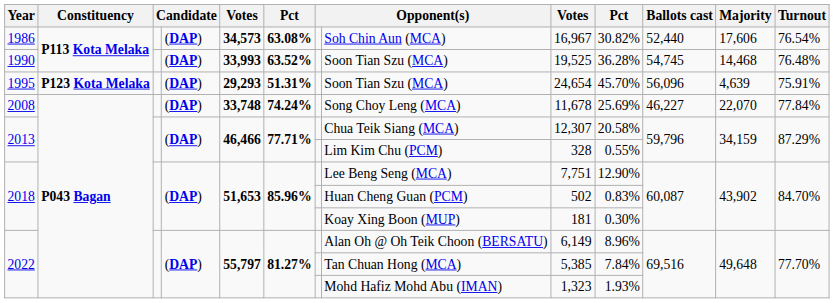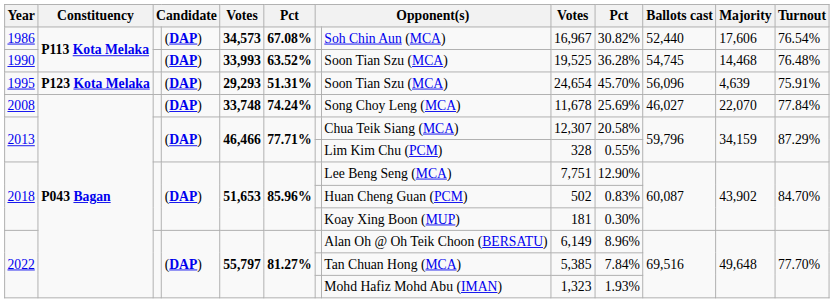 <table class="wikitable" style="margin:0.5em ; font-size:95%">
 <tr>
 <th>Year</th>
 <th>Constituency</th>
 <th colspan=2>Candidate</th>
 <th>Votes</th>
 <th>Pct</th>
 <th colspan=2>Opponent(s)</th>
 <th>Votes</th>
 <th>Pct</th>
 <th>Ballots cast</th>
 <th>Majority</th>
 <th>Turnout</th>
 </tr>
 <tr>
 <td><a href='#'>1986</a></td>
 <td rowspan="2"><strong>P113 <a href='#'>Kota Melaka</a></strong></td>
 <td></td>
 <td> (<a href='#'><strong>DAP</strong></a>)</td>
 <td style="text-align:right;"><strong>34,573</strong></td>
-<td><strong>63.08%</strong></td>
+<td><strong>67.08%</strong></td>
 <td></td>
 <td><a href='#'>Soh Chin Aun</a> (<a href='#'>MCA</a>)</td>
 <td style="text-align:right;">16,967</td>
 <td>30.82%</td>
 <td>52,440</td>
 <td>17,606</td>
 <td>76.54%</td>
 </tr>
 <tr>
 <td><a href='#'>1990</a></td>
 <td></td>
 <td> (<a href='#'><strong>DAP</strong></a>)</td>
 <td style="text-align:right;"><strong>33,993</strong></td>
 <td><strong>63.52%</strong></td>
 <td></td>
 <td>Soon Tian Szu (<a href='#'>MCA</a>)</td>
 <td style="text-align:right;">19,525</td>
 <td>36.28%</td>
 <td>54,745</td>
 <td>14,468</td>
 <td>76.48%</td>
 </tr>
 <tr>
 <td><a href='#'>1995</a></td>
 <td><strong>P123 <a href='#'>Kota Melaka</a></strong></td>
 <td></td>
 <td> (<a href='#'><strong>DAP</strong></a>)</td>
 <td style="text-align:right;"><strong>29,293</strong></td>
 <td><strong>51.31%</strong></td>
 <td></td>
 <td>Soon Tian Szu (<a href='#'>MCA</a>)</td>
 <td style="text-align:right;">24,654</td>
 <td>45.70%</td>
 <td>56,096</td>
 <td>4,639</td>
 <td>75.91%</td>
 </tr>
 <tr>
 <td><a href='#'>2008</a></td>
 <td rowspan="12"><strong>P043 <a href='#'>Bagan</a></strong></td>
 <td></td>
 <td> (<a href='#'><strong>DAP</strong></a>)</td>
 <td style="text-align:right;"><strong>33,748</strong></td>
 <td><strong>74.24%</strong></td>
 <td></td>
 <td>Song Choy Leng (<a href='#'>MCA</a>)</td>
 <td style="text-align:right;">11,678</td>
 <td>25.69%</td>
-<td>46,227</td>
+<td>46,027</td>
 <td>22,070</td>
 <td>77.84%</td>
 </tr>
 <tr>
 <td rowspan=2><a href='#'>2013</a></td>
 <td rowspan=2 ></td>
 <td rowspan=2> (<a href='#'><strong>DAP</strong></a>)</td>
 <td rowspan="2" style="text-align:right;"><strong>46,466</strong></td>
 <td rowspan=2><strong>77.71%</strong></td>
 <td></td>
 <td>Chua Teik Siang (<a href='#'>MCA</a>)</td>
 <td style="text-align:right;">12,307</td>
 <td>20.58%</td>
 <td rowspan=2>59,796</td>
 <td rowspan=2>34,159</td>
 <td rowspan=2>87.29%</td>
 </tr>
 <tr>
 <td bgcolor=></td>
 <td>Lim Kim Chu (<a href='#'>PCM</a>)</td>
 <td style="text-align:right;">328</td>
 <td style="text-align:right;">0.55%</td>
 </tr>
 <tr>
 <td rowspan="3"><a href='#'>2018</a></td>
 <td rowspan="3" ></td>
 <td rowspan="3"> (<a href='#'><strong>DAP</strong></a>)</td>
 <td rowspan="3"><strong>51,653</strong></td>
 <td rowspan="3"><strong>85.96%</strong></td>
 <td></td>
 <td>Lee Beng Seng (<a href='#'>MCA</a>)</td>
 <td style="text-align:right;">7,751</td>
 <td>12.90%</td>
 <td rowspan="3">60,087</td>
 <td rowspan="3">43,902</td>
 <td rowspan="3">84.70%</td>
 </tr>
 <tr>
 <td bgcolor=></td>
 <td>Huan Cheng Guan (<a href='#'>PCM</a>)</td>
 <td style="text-align:right;">502</td>
 <td style="text-align:right;">0.83%</td>
 </tr>
 <tr>
 <td bgcolor=></td>
 <td>Koay Xing Boon (<a href='#'>MUP</a>)</td>
 <td style="text-align:right;">181</td>
 <td style="text-align:right;">0.30%</td>
 </tr>
 <tr>
 <td rowspan="3"><a href='#'>2022</a></td>
 <td rowspan="3" ></td>
 <td rowspan="3"> (<a href='#'><strong>DAP</strong></a>)</td>
 <td rowspan="3" align="right"><strong>55,797</strong></td>
 <td rowspan="3"><strong>81.27%</strong></td>
 <td bgcolor=></td>
 <td>Alan Oh @ Oh Teik Choon (<a href='#'>BERSATU</a>)</td>
 <td style="text-align:right;">6,149</td>
 <td style="text-align:right;">8.96%</td>
 <td rowspan="3">69,516</td>
 <td rowspan="3">49,648</td>
 <td rowspan="3">77.70%</td>
 </tr>
 <tr>
 <td></td>
 <td>Tan Chuan Hong (<a href='#'>MCA</a>)</td>
 <td style="text-align:right;">5,385</td>
 <td style="text-align:right;">7.84%</td>
 </tr>
 <tr>
 <td bgcolor=></td>
 <td>Mohd Hafiz Mohd Abu (<a href='#'>IMAN</a>)</td>
 <td style="text-align:right;">1,323</td>
 <td style="text-align:right;">1.93%</td>
 </tr>
 </table>
